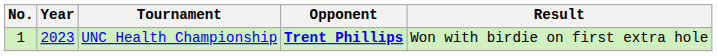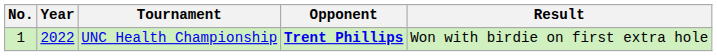 <table class="wikitable" style="font-size:95%;">
 <tr>
 <th>No.</th>
 <th>Year</th>
 <th>Tournament</th>
 <th>Opponent</th>
 <th>Result</th>
 </tr>
 <tr style="background:#D0F0C0;">
 <td align=center>1</td>
-<td><a href='#'>2023</a></td>
+<td><a href='#'>2022</a></td>
 <td><a href='#'>UNC Health Championship</a></td>
 <td><strong> <a href='#'>Trent Phillips</a></strong></td>
 <td>Won with birdie on first extra hole</td>
 </tr>
 </table>
